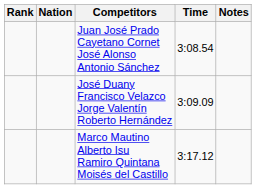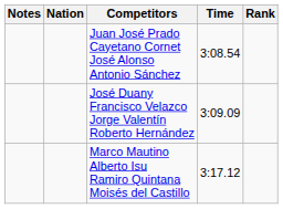 <table class="wikitable sortable" style="text-align:center">
 <tr>
-<th>Rank</th>
+<th>Notes</th>
 <th>Nation</th>
 <th>Competitors</th>
 <th>Time</th>
-<th>Notes</th>
+<th>Rank</th>
 </tr>
 <tr>
-<td align=center></td>
+<td></td>
 <td align=left></td>
 <td align=left><a href='#'>Juan José Prado</a><br><a href='#'>Cayetano Cornet</a><br><a href='#'>José Alonso</a><br><a href='#'>Antonio Sánchez</a></td>
 <td>3:08.54</td>
-<td></td>
+<td align=center></td>
 </tr>
 <tr>
-<td align=center></td>
+<td></td>
 <td align=left></td>
 <td align=left><a href='#'>José Duany</a><br><a href='#'>Francisco Velazco</a><br><a href='#'>Jorge Valentín</a><br><a href='#'>Roberto Hernández</a></td>
 <td>3:09.09</td>
-<td></td>
+<td align=center></td>
 </tr>
 <tr>
-<td align=center></td>
+<td></td>
 <td align=left></td>
 <td align=left><a href='#'>Marco Mautino</a><br><a href='#'>Alberto Isu</a><br><a href='#'>Ramiro Quintana</a><br><a href='#'>Moisés del Castillo</a></td>
 <td>3:17.12</td>
-<td></td>
+<td align=center></td>
 </tr>
 </table>
